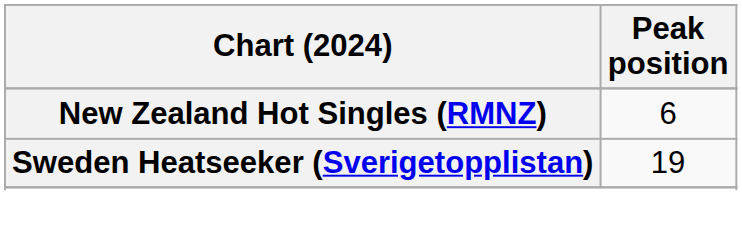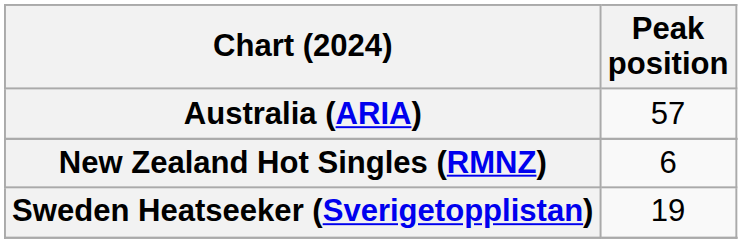 <table class="wikitable sortable plainrowheaders" style="text-align:center">
 <tr>
 <th scope="col">Chart (2024)</th>
 <th scope="col">Peak<br>position</th>
+</tr>
+<tr>
+<th scope="row">Australia (<a href='#'>ARIA</a>)</th>
+<td>57</td>
 </tr>
 <tr>
 </tr>
 <tr>
 </tr>
 <tr>
 <th scope="row">New Zealand Hot Singles (<a href='#'>RMNZ</a>)</th>
 <td>6</td>
 </tr>
 <tr>
 <th scope="row">Sweden Heatseeker (<a href='#'>Sverigetopplistan</a>)</th>
 <td>19</td>
 </tr>
 <tr>
 </tr>
 <tr>
 </tr>
 <tr>
 </tr>
 </table>
